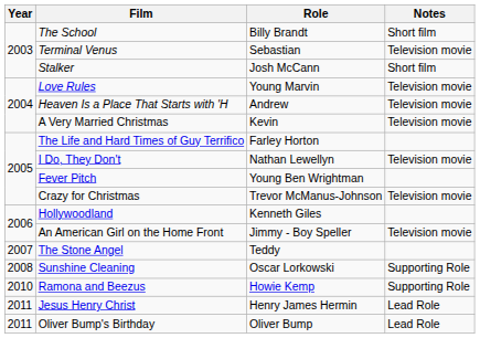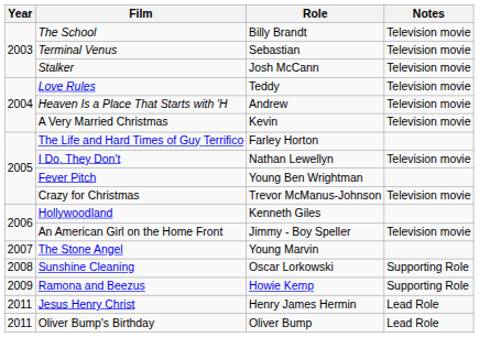 <table class=wikitable>
 <tr>
 <th>Year</th>
 <th>Film</th>
 <th>Role</th>
 <th>Notes</th>
 </tr>
 <tr>
 <td rowspan=3>2003</td>
 <td><em>The School</em></td>
 <td>Billy Brandt</td>
-<td>Short film</td>
+<td>Television movie</td>
 </tr>
 <tr>
 <td><em>Terminal Venus</em></td>
 <td>Sebastian</td>
 <td>Television movie</td>
 </tr>
 <tr>
 <td><em>Stalker</em></td>
 <td>Josh McCann</td>
-<td>Short film</td>
+<td>Television movie</td>
 </tr>
 <tr>
 <td rowspan=3>2004</td>
 <td><em><a href='#'>Love Rules</a></em></td>
-<td>Young Marvin</td>
+<td>Teddy</td>
 <td>Television movie</td>
 </tr>
 <tr>
 <td><em>Heaven Is a Place That Starts with 'H<strong></td>
 <td>Andrew</td>
 <td>Television movie</td>
 </tr>
 <tr>
 <td></em>A Very Married Christmas<em></td>
 <td>Kevin</td>
 <td>Television movie</td>
 </tr>
 <tr>
 <td rowspan=4>2005</td>
 <td></em><a href='#'>The Life and Hard Times of Guy Terrifico</a><em></td>
 <td>Farley Horton</td>
 <td></td>
 </tr>
 <tr>
 <td></em><a href='#'>I Do, They Don't</a><em></td>
 <td>Nathan Lewellyn</td>
 <td>Television movie</td>
 </tr>
 <tr>
 <td></em><a href='#'>Fever Pitch</a><em></td>
 <td>Young Ben Wrightman</td>
 <td></td>
 </tr>
 <tr>
 <td></em>Crazy for Christmas<em></td>
 <td>Trevor McManus-Johnson</td>
 <td>Television movie</td>
 </tr>
 <tr>
 <td rowspan=2>2006</td>
 <td></em><a href='#'>Hollywoodland</a><em></td>
 <td>Kenneth Giles</td>
 <td></td>
 </tr>
 <tr>
 <td></em>An American Girl on the Home Front<em></td>
 <td>Jimmy - Boy Speller</td>
 <td>Television movie</td>
 </tr>
 <tr>
 <td>2007</td>
 <td></em><a href='#'>The Stone Angel</a><em></td>
-<td>Teddy</td>
+<td>Young Marvin</td>
 <td></td>
 </tr>
 <tr>
 <td>2008</td>
 <td></em><a href='#'>Sunshine Cleaning</a><em></td>
 <td>Oscar Lorkowski</td>
 <td>Supporting Role</td>
 </tr>
 <tr>
-<td>2010</td>
+<td>2009</td>
 <td></em><a href='#'>Ramona and Beezus</a><em></td>
 <td><a href='#'>Howie Kemp</a></td>
 <td>Supporting Role</td>
 </tr>
 <tr>
 <td>2011</td>
 <td></em><a href='#'>Jesus Henry Christ</a><em></td>
 <td>Henry James Hermin</td>
 <td>Lead Role</td>
 </tr>
 <tr>
 <td>2011</td>
 <td></em>Oliver Bump's Birthday<em></td>
 <td>Oliver Bump</td>
 <td>Lead Role</td>
 </tr>
 </table>
